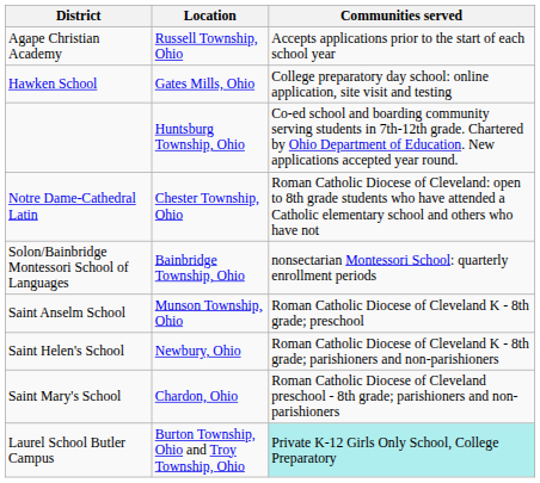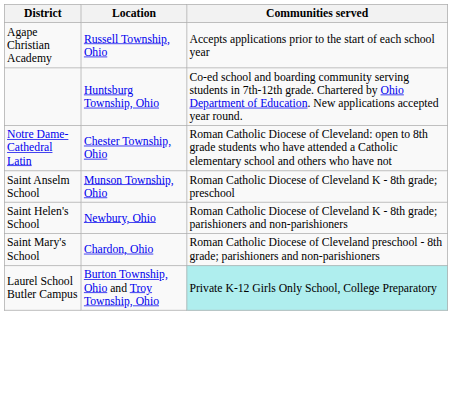 <table class="wikitable">
 <tr>
 <th>District</th>
 <th>Location</th>
 <th>Communities served</th>
 </tr>
 <tr>
 <td>Agape Christian Academy</td>
 <td><a href='#'>Russell Township, Ohio</a></td>
 <td>Accepts applications prior to the start of each school year</td>
 </tr>
 <tr>
-<td><a href='#'>Hawken School</a></td>
-<td><a href='#'>Gates Mills, Ohio</a></td>
-<td>College preparatory day school: online application, site visit and testing</td>
-</tr>
-<tr>
 <td></td>
 <td><a href='#'>Huntsburg Township, Ohio</a></td>
 <td>Co-ed school and boarding community serving students in 7th-12th grade. Chartered by <a href='#'>Ohio Department of Education</a>. New applications accepted year round.</td>
 </tr>
 <tr>
 <td><a href='#'>Notre Dame-Cathedral Latin</a></td>
 <td><a href='#'>Chester Township, Ohio</a></td>
 <td>Roman Catholic Diocese of Cleveland: open to 8th grade students who have attended a Catholic elementary school and others who have not</td>
-</tr>
-<tr>
-<td>Solon/Bainbridge Montessori School of Languages</td>
-<td><a href='#'>Bainbridge Township, Ohio</a></td>
-<td>nonsectarian <a href='#'>Montessori School</a>: quarterly enrollment periods</td>
 </tr>
 <tr>
 <td>Saint Anselm School</td>
 <td><a href='#'>Munson Township, Ohio</a></td>
 <td>Roman Catholic Diocese of Cleveland K - 8th grade; preschool</td>
 </tr>
 <tr>
 <td>Saint Helen's School</td>
 <td><a href='#'>Newbury, Ohio</a></td>
 <td>Roman Catholic Diocese of Cleveland K - 8th grade; parishioners and non-parishioners</td>
 </tr>
 <tr>
 <td>Saint Mary's School</td>
 <td><a href='#'>Chardon, Ohio</a></td>
 <td>Roman Catholic Diocese of Cleveland preschool - 8th grade; parishioners and non-parishioners</td>
 </tr>
 <tr>
 <td>Laurel School Butler Campus</td>
 <td><a href='#'>Burton Township, Ohio</a> and <a href='#'>Troy Township, Ohio</a></td>
 <td style="background: paleturquoise;">Private K-12 Girls Only School, College Preparatory</td>
 </tr>
 </table>
